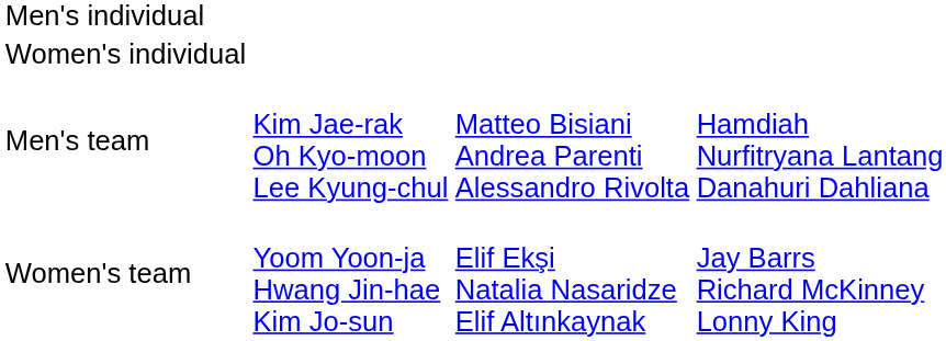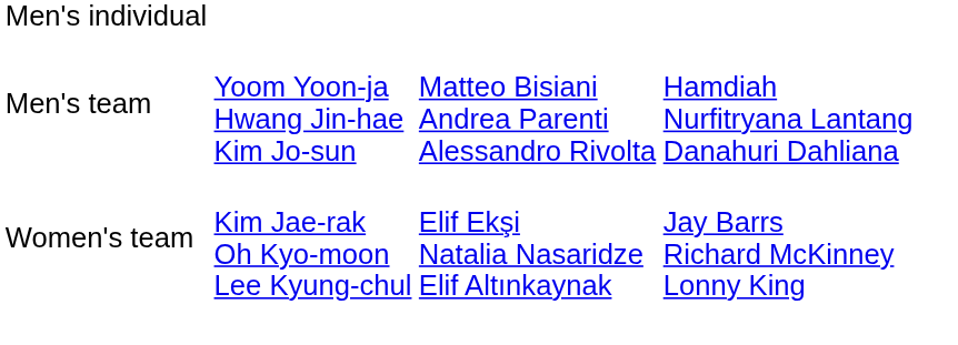 <table>
 <tr>
 <td>Men's individual</td>
 <td></td>
 <td></td>
 <td></td>
 </tr>
 <tr>
-<td>Women's individual</td>
-<td></td>
-<td></td>
-<td></td>
-</tr>
-<tr>
 <td>Men's team</td>
-<td> <br> <a href='#'>Kim Jae-rak</a> <br> <a href='#'>Oh Kyo-moon</a> <br> <a href='#'>Lee Kyung-chul</a></td>
+<td> <br> <a href='#'>Yoom Yoon-ja</a> <br> <a href='#'>Hwang Jin-hae</a> <br> <a href='#'>Kim Jo-sun</a></td>
 <td> <br> <a href='#'>Matteo Bisiani</a> <br> <a href='#'>Andrea Parenti</a> <br> <a href='#'>Alessandro Rivolta</a></td>
 <td> <br> <a href='#'>Hamdiah</a> <br> <a href='#'>Nurfitryana Lantang</a> <br> <a href='#'>Danahuri Dahliana</a></td>
 </tr>
 <tr>
 <td>Women's team</td>
-<td> <br> <a href='#'>Yoom Yoon-ja</a> <br> <a href='#'>Hwang Jin-hae</a> <br> <a href='#'>Kim Jo-sun</a></td>
+<td> <br> <a href='#'>Kim Jae-rak</a> <br> <a href='#'>Oh Kyo-moon</a> <br> <a href='#'>Lee Kyung-chul</a></td>
 <td> <br> <a href='#'>Elif Ekşi</a> <br> <a href='#'>Natalia Nasaridze</a> <br> <a href='#'>Elif Altınkaynak</a></td>
 <td> <br> <a href='#'>Jay Barrs</a> <br> <a href='#'>Richard McKinney</a> <br> <a href='#'>Lonny King</a></td>
 </tr>
 <tr>
 </tr>
 </table>
